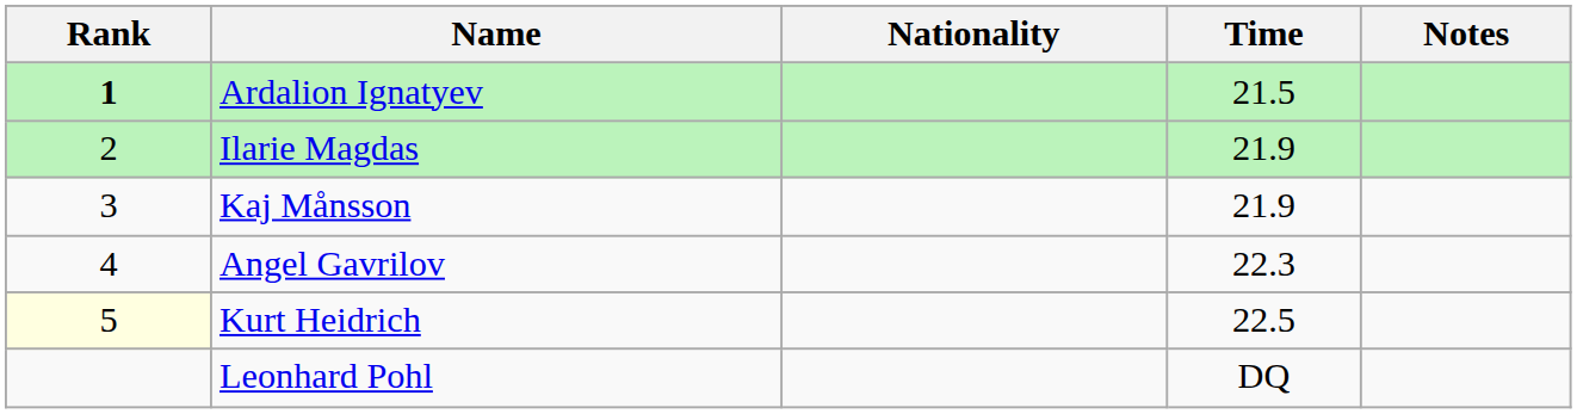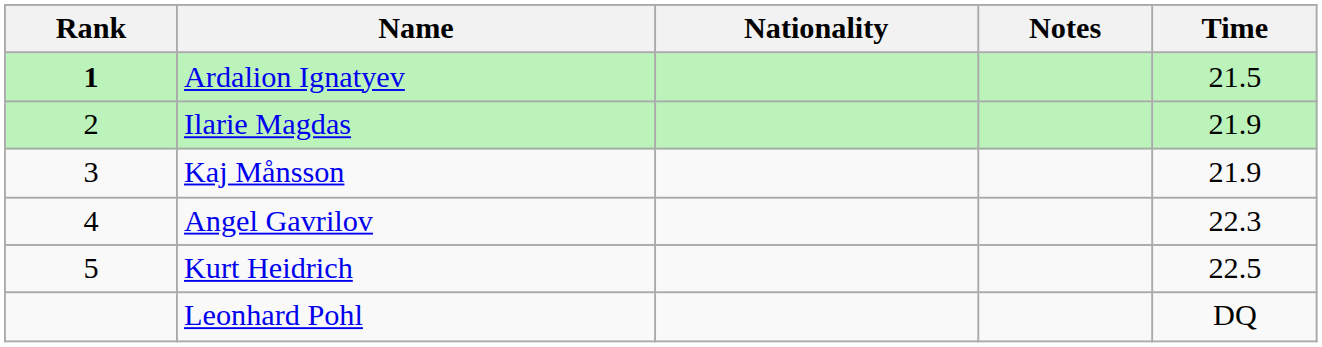 <table class="wikitable sortable" style="text-align:center;width: 55%">
 <tr>
 <th>Rank</th>
 <th>Name</th>
 <th>Nationality</th>
+<th>Notes</th>
 <th>Time</th>
-<th>Notes</th>
 </tr>
 <tr bgcolor=bbf3bb>
 <td><strong>1</strong></td>
 <td align=left><a href='#'>Ardalion Ignatyev</a></td>
 <td align=left></td>
+<td></td>
 <td>21.5</td>
-<td></td>
 </tr>
 <tr bgcolor=bbf3bb>
 <td>2</td>
 <td align=left><a href='#'>Ilarie Magdas</a></td>
 <td align=left></td>
+<td></td>
 <td>21.9</td>
-<td></td>
 </tr>
 <tr>
 <td>3</td>
 <td align=left><a href='#'>Kaj Månsson</a></td>
 <td align=left></td>
+<td></td>
 <td>21.9</td>
-<td></td>
 </tr>
 <tr>
 <td>4</td>
 <td align=left><a href='#'>Angel Gavrilov</a></td>
 <td align=left></td>
+<td></td>
 <td>22.3</td>
-<td></td>
 </tr>
 <tr>
-<td style="background: lightyellow;">5</td>
+<td>5</td>
 <td align=left><a href='#'>Kurt Heidrich</a></td>
 <td align=left></td>
+<td></td>
 <td>22.5</td>
-<td></td>
 </tr>
 <tr>
 <td></td>
 <td align=left><a href='#'>Leonhard Pohl</a></td>
 <td align=left></td>
+<td></td>
 <td>DQ</td>
-<td></td>
 </tr>
 </table>
